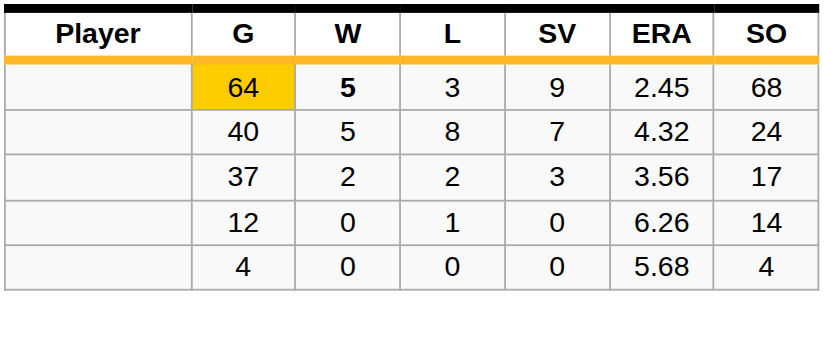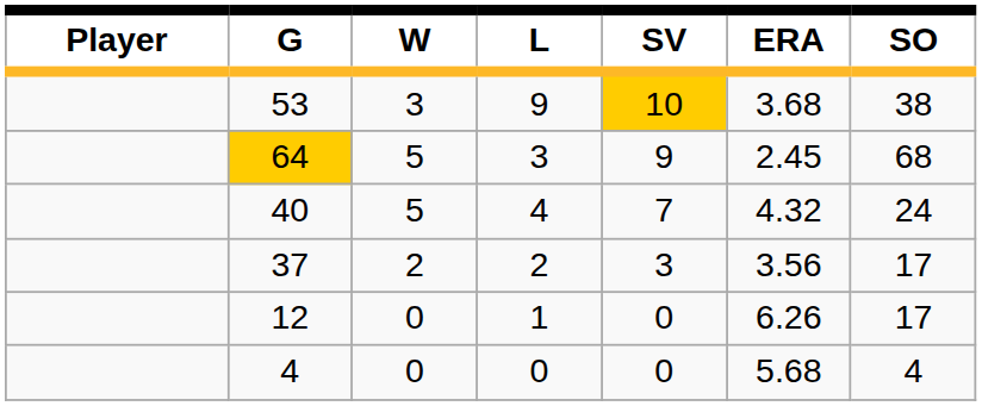 <table class="wikitable sortable">
 <tr>
 <th style="background:#FFFFFF; border-top:#000000 5px solid; border-bottom:#FDB827 5px solid;" width="16%">Player</th>
 <th style="background:#FFFFFF; border-top:#000000 5px solid; border-bottom:#FDB827 5px solid;" width="9%">G</th>
 <th style="background:#FFFFFF; border-top:#000000 5px solid; border-bottom:#FDB827 5px solid;" width="9%">W</th>
 <th style="background:#FFFFFF; border-top:#000000 5px solid; border-bottom:#FDB827 5px solid;" width="9%">L</th>
 <th style="background:#FFFFFF; border-top:#000000 5px solid; border-bottom:#FDB827 5px solid;" width="9%">SV</th>
 <th style="background:#FFFFFF; border-top:#000000 5px solid; border-bottom:#FDB827 5px solid;" width="9%">ERA</th>
 <th style="background:#FFFFFF; border-top:#000000 5px solid; border-bottom:#FDB827 5px solid;" width="9%">SO</th>
 </tr>
+<tr align="center">
+<td></td>
+<td>53</td>
+<td>3</td>
+<td>9</td>
+<td bgcolor="#FFCC00">10</td>
+<td>3.68</td>
+<td>38</td>
+</tr>
 <tr align=center>
 <td></td>
 <td bgcolor="#FFCC00">64</td>
-<td><strong>5</strong></td>
+<td>5</td>
 <td>3</td>
 <td>9</td>
 <td>2.45</td>
 <td>68</td>
 </tr>
 <tr align="center">
 <td></td>
 <td>40</td>
 <td>5</td>
-<td>8</td>
+<td>4</td>
 <td>7</td>
 <td>4.32</td>
 <td>24</td>
 </tr>
 <tr align="center">
 <td></td>
 <td>37</td>
 <td>2</td>
 <td>2</td>
 <td>3</td>
 <td>3.56</td>
 <td>17</td>
 </tr>
 <tr align="center">
 <td></td>
 <td>12</td>
 <td>0</td>
 <td>1</td>
 <td>0</td>
 <td>6.26</td>
-<td>14</td>
+<td>17</td>
 </tr>
 <tr align="center">
 <td></td>
 <td>4</td>
 <td>0</td>
 <td>0</td>
 <td>0</td>
 <td>5.68</td>
 <td>4</td>
 </tr>
 </table>
